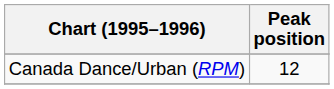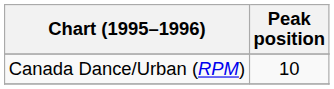 <table class="wikitable sortable">
 <tr>
 <th>Chart (1995–1996)</th>
 <th>Peak<br>position</th>
 </tr>
 <tr>
 </tr>
 <tr>
 <td align="left">Canada Dance/Urban (<a href='#'><em>RPM</em></a>)</td>
-<td align="center">12</td>
+<td align="center">10</td>
 </tr>
 <tr>
 </tr>
 <tr>
 </tr>
 <tr>
 </tr>
 <tr>
 </tr>
 </table>
